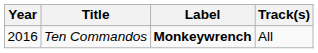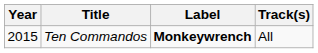 <table class="wikitable" border="1">
 <tr>
 <th><strong>Year</strong></th>
 <th><strong>Title</strong></th>
 <th><strong>Label</strong></th>
 <th><strong>Track(s)</strong></th>
 </tr>
 <tr>
-<td>2016</td>
+<td>2015</td>
 <td><em>Ten Commandos</em></td>
 <td><strong>Monkeywrench</strong></td>
 <td>All</td>
 </tr>
 </table>
